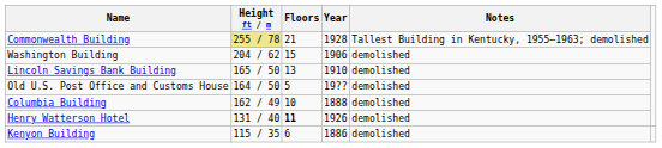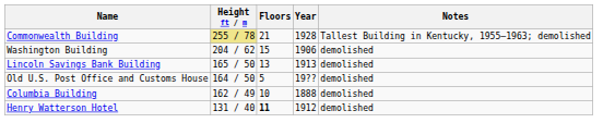 <table class="wikitable sortable">
 <tr>
 <th>Name</th>
 <th>Height<br><small><a href='#'>ft</a> / <a href='#'>m</a></small></th>
 <th>Floors</th>
 <th>Year</th>
 <th class="unsortable">Notes</th>
 </tr>
 <tr>
 <td><a href='#'>Commonwealth Building</a></td>
 <td style="background: khaki;">255 / 78</td>
 <td>21</td>
 <td>1928</td>
 <td>Tallest Building in Kentucky, 1955–1963; demolished</td>
 </tr>
 <tr>
 <td>Washington Building</td>
 <td>204 / 62</td>
 <td>15</td>
 <td>1906</td>
 <td>demolished</td>
 </tr>
 <tr>
 <td><a href='#'>Lincoln Savings Bank Building</a></td>
 <td>165 / 50</td>
 <td>13</td>
-<td>1910</td>
+<td>1913</td>
 <td>demolished </td>
 </tr>
 <tr>
 <td>Old U.S. Post Office and Customs House</td>
 <td>164 / 50</td>
 <td>5</td>
 <td>19??</td>
 <td>demolished</td>
 </tr>
 <tr>
 <td><a href='#'>Columbia Building</a></td>
 <td>162 / 49</td>
 <td>10</td>
 <td>1888</td>
 <td>demolished</td>
 </tr>
 <tr>
 <td><a href='#'>Henry Watterson Hotel</a></td>
 <td>131 / 40</td>
 <td><strong>11</strong></td>
-<td>1926</td>
+<td>1912</td>
 <td>demolished</td>
 </tr>
-<tr>
-<td><a href='#'>Kenyon Building</a></td>
-<td>115 / 35</td>
-<td>6</td>
-<td>1886</td>
-<td>demolished</td>
-<td></td>
-</tr>
 </table>
